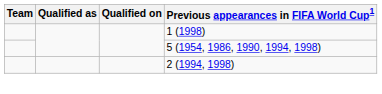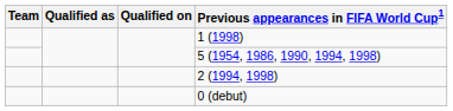 <table class="wikitable sortable">
 <tr>
 <th>Team</th>
 <th>Qualified as</th>
 <th>Qualified on</th>
 <th data-sort-type="number">Previous <a href='#'>appearances</a> in <a href='#'>FIFA World Cup</a><sup><a href='#'>1</a></sup></th>
 </tr>
 <tr>
 <td></td>
 <td rowspan="2"></td>
 <td rowspan="2"></td>
 <td>1 (<a href='#'>1998</a>)</td>
 </tr>
 <tr>
 <td></td>
 <td>5 (<a href='#'>1954</a>, <a href='#'>1986</a>, <a href='#'>1990</a>, <a href='#'>1994</a>, <a href='#'>1998</a>)</td>
 </tr>
 <tr>
 <td></td>
 <td></td>
 <td></td>
 <td>2 (<a href='#'>1994</a>, <a href='#'>1998</a>)</td>
 </tr>
+<tr>
+<td></td>
+<td></td>
+<td></td>
+<td>0 (debut)</td>
+</tr>
 </table>
